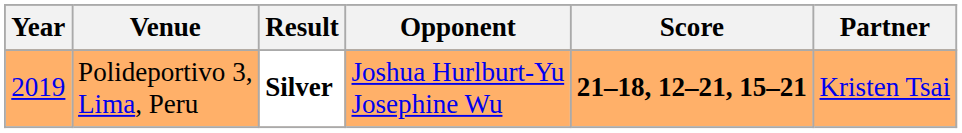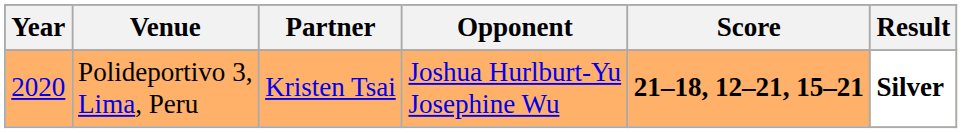 <table class="sortable wikitable" style="font-size: 90%;">
 <tr>
 <th>Year</th>
 <th>Venue</th>
-<th>Result</th>
+<th>Partner</th>
 <th>Opponent</th>
 <th>Score</th>
-<th>Partner</th>
+<th>Result</th>
 </tr>
 <tr style="background:#FFB069">
-<td align="center"><a href='#'>2019</a></td>
+<td align="center"><a href='#'>2020</a></td>
 <td align="left">Polideportivo 3,<br><a href='#'>Lima</a>, Peru</td>
-<td style="text-align:left; background:white"> <strong>Silver</strong></td>
+<td align="left"> <a href='#'>Kristen Tsai</a></td>
 <td align="left"> <a href='#'>Joshua Hurlburt-Yu</a><br> <a href='#'>Josephine Wu</a></td>
 <td align="left"><strong>21–18, 12–21, 15–21</strong></td>
-<td align="left"> <a href='#'>Kristen Tsai</a></td>
+<td style="text-align:left; background:white"> <strong>Silver</strong></td>
 </tr>
 </table>
